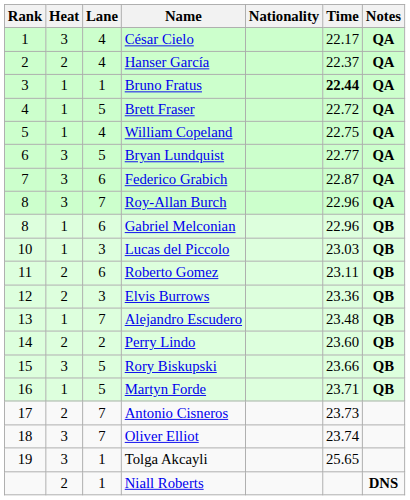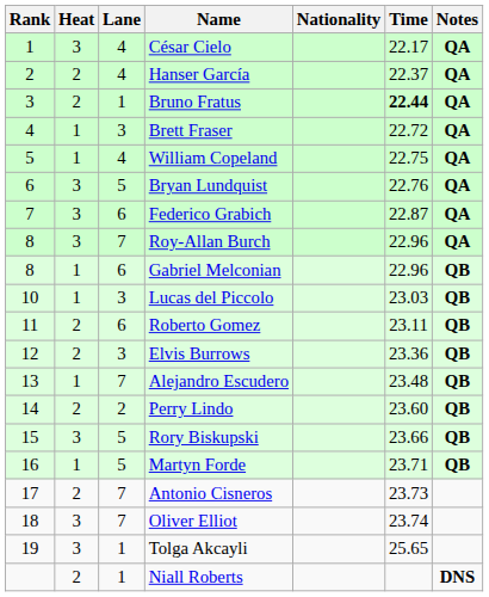 <table class="wikitable sortable" style="text-align:center">
 <tr>
 <th>Rank</th>
 <th>Heat</th>
 <th>Lane</th>
 <th>Name</th>
 <th>Nationality</th>
 <th>Time</th>
 <th>Notes</th>
 </tr>
 <tr bgcolor=ccffcc>
 <td>1</td>
 <td>3</td>
 <td>4</td>
 <td align=left><a href='#'>César Cielo</a></td>
 <td align=left></td>
 <td>22.17</td>
 <td><strong>QA</strong></td>
 </tr>
 <tr bgcolor=ccffcc>
 <td>2</td>
 <td>2</td>
 <td>4</td>
 <td align=left><a href='#'>Hanser García</a></td>
 <td align=left></td>
 <td>22.37</td>
 <td><strong>QA</strong></td>
 </tr>
 <tr bgcolor=ccffcc>
 <td>3</td>
-<td>1</td>
+<td>2</td>
 <td>1</td>
 <td align=left><a href='#'>Bruno Fratus</a></td>
 <td align=left></td>
 <td><strong>22.44</strong></td>
 <td><strong>QA</strong></td>
 </tr>
 <tr bgcolor=ccffcc>
 <td>4</td>
 <td>1</td>
-<td>5</td>
+<td>3</td>
 <td align=left><a href='#'>Brett Fraser</a></td>
 <td align=left></td>
 <td>22.72</td>
 <td><strong>QA</strong></td>
 </tr>
 <tr bgcolor=ccffcc>
 <td>5</td>
 <td>1</td>
 <td>4</td>
 <td align=left><a href='#'>William Copeland</a></td>
 <td align=left></td>
 <td>22.75</td>
 <td><strong>QA</strong></td>
 </tr>
 <tr bgcolor=ccffcc>
 <td>6</td>
 <td>3</td>
 <td>5</td>
 <td align=left><a href='#'>Bryan Lundquist</a></td>
 <td align=left></td>
-<td>22.77</td>
+<td>22.76</td>
 <td><strong>QA</strong></td>
 </tr>
 <tr bgcolor=ccffcc>
 <td>7</td>
 <td>3</td>
 <td>6</td>
 <td align=left><a href='#'>Federico Grabich</a></td>
 <td align=left></td>
 <td>22.87</td>
 <td><strong>QA</strong></td>
 </tr>
 <tr bgcolor=ccffcc>
 <td>8</td>
 <td>3</td>
 <td>7</td>
 <td align=left><a href='#'>Roy-Allan Burch</a></td>
 <td align=left></td>
 <td>22.96</td>
 <td><strong>QA</strong></td>
 </tr>
 <tr bgcolor=ddffdd>
 <td>8</td>
 <td>1</td>
 <td>6</td>
 <td align=left><a href='#'>Gabriel Melconian</a></td>
 <td align=left></td>
 <td>22.96</td>
 <td><strong>QB</strong></td>
 </tr>
 <tr bgcolor=ddffdd>
 <td>10</td>
 <td>1</td>
 <td>3</td>
 <td align=left><a href='#'>Lucas del Piccolo</a></td>
 <td align=left></td>
 <td>23.03</td>
 <td><strong>QB</strong></td>
 </tr>
 <tr bgcolor=ddffdd>
 <td>11</td>
 <td>2</td>
 <td>6</td>
 <td align=left><a href='#'>Roberto Gomez</a></td>
 <td align=left></td>
 <td>23.11</td>
 <td><strong>QB</strong></td>
 </tr>
 <tr bgcolor=ddffdd>
 <td>12</td>
 <td>2</td>
 <td>3</td>
 <td align=left><a href='#'>Elvis Burrows</a></td>
 <td align=left></td>
 <td>23.36</td>
 <td><strong>QB</strong></td>
 </tr>
 <tr bgcolor=ddffdd>
 <td>13</td>
 <td>1</td>
 <td>7</td>
 <td align=left><a href='#'>Alejandro Escudero</a></td>
 <td align=left></td>
 <td>23.48</td>
 <td><strong>QB</strong></td>
 </tr>
 <tr bgcolor=ddffdd>
 <td>14</td>
 <td>2</td>
 <td>2</td>
 <td align=left><a href='#'>Perry Lindo</a></td>
 <td align=left></td>
 <td>23.60</td>
 <td><strong>QB</strong></td>
 </tr>
 <tr bgcolor=ddffdd>
 <td>15</td>
 <td>3</td>
 <td>5</td>
 <td align=left><a href='#'>Rory Biskupski</a></td>
 <td align=left></td>
 <td>23.66</td>
 <td><strong>QB</strong></td>
 </tr>
 <tr bgcolor=ddffdd>
 <td>16</td>
 <td>1</td>
 <td>5</td>
 <td align=left><a href='#'>Martyn Forde</a></td>
 <td align=left></td>
 <td>23.71</td>
 <td><strong>QB</strong></td>
 </tr>
 <tr>
 <td>17</td>
 <td>2</td>
 <td>7</td>
 <td align=left><a href='#'>Antonio Cisneros</a></td>
 <td align=left></td>
 <td>23.73</td>
 <td></td>
 </tr>
 <tr>
 <td>18</td>
 <td>3</td>
 <td>7</td>
 <td align=left><a href='#'>Oliver Elliot</a></td>
 <td align=left></td>
 <td>23.74</td>
 <td></td>
 </tr>
 <tr>
 <td>19</td>
 <td>3</td>
 <td>1</td>
 <td align=left>Tolga Akcayli</td>
 <td align=left></td>
 <td>25.65</td>
 <td></td>
 </tr>
 <tr>
 <td></td>
 <td>2</td>
 <td>1</td>
 <td align=left><a href='#'>Niall Roberts</a></td>
 <td align=left></td>
 <td></td>
 <td><strong>DNS</strong></td>
 </tr>
 </table>
